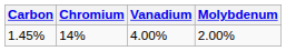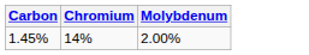 <table class="wikitable">
 <tr>
 <th><a href='#'>Carbon</a></th>
 <th><a href='#'>Chromium</a></th>
-<th><a href='#'>Vanadium</a></th>
 <th><a href='#'>Molybdenum</a></th>
 </tr>
 <tr>
 <td>1.45%</td>
 <td>14%</td>
-<td>4.00%</td>
 <td>2.00%</td>
 </tr>
 </table>
